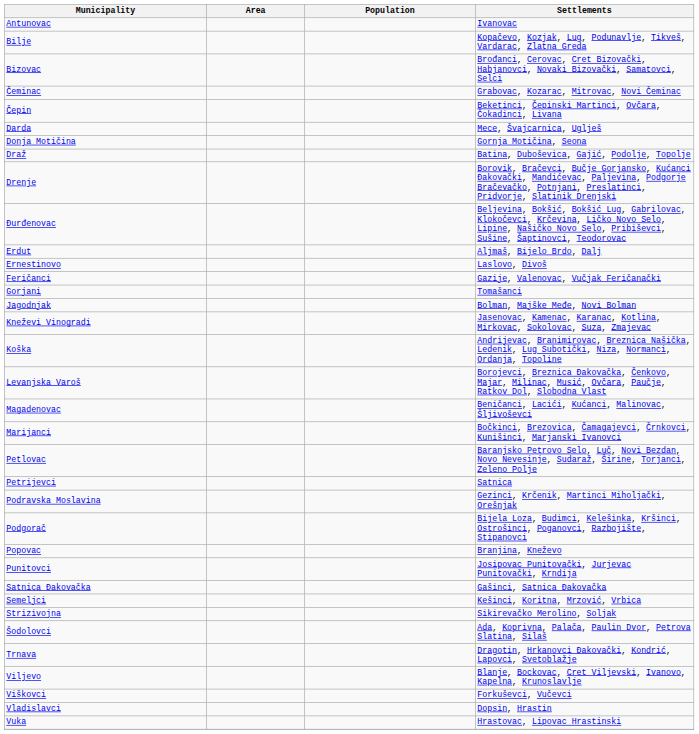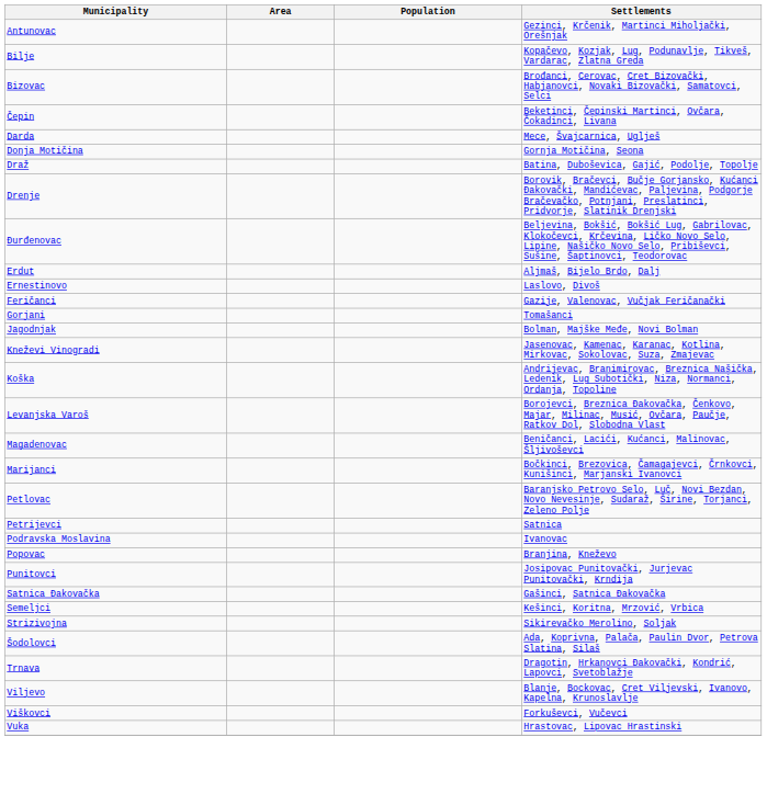 <table class="wikitable sortable" style="font-size:95%" border="1"  width="65%">
 <tr>
 <th width="70">Municipality</th>
 <th width="40">Area </th>
 <th width="40">Population <br></th>
 <th width="90">Settlements</th>
 </tr>
 <tr>
 <td><a href='#'>Antunovac</a></td>
 <td align="right"></td>
 <td align="right"></td>
-<td><a href='#'>Ivanovac</a></td>
+<td><a href='#'>Gezinci</a>, <a href='#'>Krčenik</a>, <a href='#'>Martinci Miholjački</a>, <a href='#'>Orešnjak</a></td>
 </tr>
 <tr>
 <td><a href='#'>Bilje</a></td>
 <td align="right"></td>
 <td align="right"></td>
 <td><a href='#'>Kopačevo</a>, <a href='#'>Kozjak</a>, <a href='#'>Lug</a>, <a href='#'>Podunavlje</a>, <a href='#'>Tikveš</a>, <a href='#'>Vardarac</a>, <a href='#'>Zlatna Greda</a></td>
 </tr>
 <tr>
 <td><a href='#'>Bizovac</a></td>
 <td align="right"></td>
 <td align="right"></td>
 <td><a href='#'>Brođanci</a>, <a href='#'>Cerovac</a>, <a href='#'>Cret Bizovački</a>, <a href='#'>Habjanovci</a>, <a href='#'>Novaki Bizovački</a>, <a href='#'>Samatovci</a>, <a href='#'>Selci</a></td>
-</tr>
-<tr>
-<td><a href='#'>Čeminac</a></td>
-<td align="right"></td>
-<td align="right"></td>
-<td><a href='#'>Grabovac</a>, <a href='#'>Kozarac</a>, <a href='#'>Mitrovac</a>, <a href='#'>Novi Čeminac</a></td>
 </tr>
 <tr>
 <td><a href='#'>Čepin</a></td>
 <td align="right"></td>
 <td align="right"></td>
 <td><a href='#'>Beketinci</a>, <a href='#'>Čepinski Martinci</a>, <a href='#'>Ovčara</a>, <a href='#'>Čokadinci</a>, <a href='#'>Livana</a></td>
 </tr>
 <tr>
 <td><a href='#'>Darda</a></td>
 <td align="right"></td>
 <td align="right"></td>
 <td><a href='#'>Mece</a>, <a href='#'>Švajcarnica</a>, <a href='#'>Uglješ</a></td>
 </tr>
 <tr>
 <td><a href='#'>Donja Motičina</a></td>
 <td align="right"></td>
 <td align="right"></td>
 <td><a href='#'>Gornja Motičina</a>, <a href='#'>Seona</a></td>
 </tr>
 <tr>
 <td><a href='#'>Draž</a></td>
 <td align="right"></td>
 <td align="right"></td>
 <td><a href='#'>Batina</a>, <a href='#'>Duboševica</a>, <a href='#'>Gajić</a>, <a href='#'>Podolje</a>, <a href='#'>Topolje</a></td>
 </tr>
 <tr>
 <td><a href='#'>Drenje</a></td>
 <td align="right"></td>
 <td align="right"></td>
 <td><a href='#'>Borovik</a>, <a href='#'>Bračevci</a>, <a href='#'>Bučje Gorjansko</a>, <a href='#'>Kućanci Đakovački</a>, <a href='#'>Mandićevac</a>, <a href='#'>Paljevina</a>, <a href='#'>Podgorje Bračevačko</a>, <a href='#'>Potnjani</a>, <a href='#'>Preslatinci</a>, <a href='#'>Pridvorje</a>, <a href='#'>Slatinik Drenjski</a></td>
 </tr>
 <tr>
 <td><a href='#'>Đurđenovac</a></td>
 <td align="right"></td>
 <td align="right"></td>
 <td><a href='#'>Beljevina</a>, <a href='#'>Bokšić</a>, <a href='#'>Bokšić Lug</a>, <a href='#'>Gabrilovac</a>, <a href='#'>Klokočevci</a>, <a href='#'>Krčevina</a>, <a href='#'>Ličko Novo Selo</a>, <a href='#'>Lipine</a>, <a href='#'>Našičko Novo Selo</a>, <a href='#'>Pribiševci</a>, <a href='#'>Sušine</a>, <a href='#'>Šaptinovci</a>, <a href='#'>Teodorovac</a></td>
 </tr>
 <tr>
 <td><a href='#'>Erdut</a></td>
 <td align="right"></td>
 <td align="right"></td>
 <td><a href='#'>Aljmaš</a>, <a href='#'>Bijelo Brdo</a>, <a href='#'>Dalj</a></td>
 </tr>
 <tr>
 <td><a href='#'>Ernestinovo</a></td>
 <td align="right"></td>
 <td align="right"></td>
 <td><a href='#'>Laslovo</a>, <a href='#'>Divoš</a></td>
 </tr>
 <tr>
 <td><a href='#'>Feričanci</a></td>
 <td align="right"></td>
 <td align="right"></td>
 <td><a href='#'>Gazije</a>, <a href='#'>Valenovac</a>, <a href='#'>Vučjak Feričanački</a></td>
 </tr>
 <tr>
 <td><a href='#'>Gorjani</a></td>
 <td align="right"></td>
 <td align="right"></td>
 <td><a href='#'>Tomašanci</a></td>
 </tr>
 <tr>
 <td><a href='#'>Jagodnjak</a></td>
 <td align="right"></td>
 <td align="right"></td>
 <td><a href='#'>Bolman</a>, <a href='#'>Majške Međe</a>, <a href='#'>Novi Bolman</a></td>
 </tr>
 <tr>
 <td><a href='#'>Kneževi Vinogradi</a></td>
 <td align="right"></td>
 <td align="right"></td>
 <td><a href='#'>Jasenovac</a>, <a href='#'>Kamenac</a>, <a href='#'>Karanac</a>, <a href='#'>Kotlina</a>, <a href='#'>Mirkovac</a>, <a href='#'>Sokolovac</a>, <a href='#'>Suza</a>, <a href='#'>Zmajevac</a></td>
 </tr>
 <tr>
 <td><a href='#'>Koška</a></td>
 <td align="right"></td>
 <td align="right"></td>
 <td><a href='#'>Andrijevac</a>, <a href='#'>Branimirovac</a>, <a href='#'>Breznica Našička</a>, <a href='#'>Ledenik</a>, <a href='#'>Lug Subotički</a>, <a href='#'>Niza</a>, <a href='#'>Normanci</a>, <a href='#'>Ordanja</a>, <a href='#'>Topoline</a></td>
 </tr>
 <tr>
 <td><a href='#'>Levanjska Varoš</a></td>
 <td align="right"></td>
 <td align="right"></td>
 <td><a href='#'>Borojevci</a>, <a href='#'>Breznica Đakovačka</a>, <a href='#'>Čenkovo</a>, <a href='#'>Majar</a>, <a href='#'>Milinac</a>, <a href='#'>Musić</a>, <a href='#'>Ovčara</a>, <a href='#'>Paučje</a>, <a href='#'>Ratkov Dol</a>, <a href='#'>Slobodna Vlast</a></td>
 </tr>
 <tr>
 <td><a href='#'>Magadenovac</a></td>
 <td align="right"></td>
 <td align="right"></td>
 <td><a href='#'>Beničanci</a>, <a href='#'>Lacići</a>, <a href='#'>Kućanci</a>, <a href='#'>Malinovac</a>, <a href='#'>Šljivoševci</a></td>
 </tr>
 <tr>
 <td><a href='#'>Marijanci</a></td>
 <td align="right"></td>
 <td align="right"></td>
 <td><a href='#'>Bočkinci</a>, <a href='#'>Brezovica</a>, <a href='#'>Čamagajevci</a>, <a href='#'>Črnkovci</a>, <a href='#'>Kunišinci</a>, <a href='#'>Marjanski Ivanovci</a></td>
 </tr>
 <tr>
 <td><a href='#'>Petlovac</a></td>
 <td align="right"></td>
 <td align="right"></td>
 <td><a href='#'>Baranjsko Petrovo Selo</a>, <a href='#'>Luč</a>, <a href='#'>Novi Bezdan</a>, <a href='#'>Novo Nevesinje</a>, <a href='#'>Sudaraž</a>, <a href='#'>Širine</a>, <a href='#'>Torjanci</a>, <a href='#'>Zeleno Polje</a></td>
 </tr>
 <tr>
 <td><a href='#'>Petrijevci</a></td>
 <td align="right"></td>
 <td align="right"></td>
 <td><a href='#'>Satnica</a></td>
 </tr>
 <tr>
 <td><a href='#'>Podravska Moslavina</a></td>
 <td align="right"></td>
 <td align="right"></td>
-<td><a href='#'>Gezinci</a>, <a href='#'>Krčenik</a>, <a href='#'>Martinci Miholjački</a>, <a href='#'>Orešnjak</a></td>
-</tr>
-<tr>
-<td><a href='#'>Podgorač</a></td>
-<td align="right"></td>
-<td align="right"></td>
-<td><a href='#'>Bijela Loza</a>, <a href='#'>Budimci</a>, <a href='#'>Kelešinka</a>, <a href='#'>Kršinci</a>, <a href='#'>Ostrošinci</a>, <a href='#'>Poganovci</a>, <a href='#'>Razbojište</a>, <a href='#'>Stipanovci</a></td>
+<td><a href='#'>Ivanovac</a></td>
 </tr>
 <tr>
 <td><a href='#'>Popovac</a></td>
 <td align="right"></td>
 <td align="right"></td>
 <td><a href='#'>Branjina</a>, <a href='#'>Kneževo</a></td>
 </tr>
 <tr>
 <td><a href='#'>Punitovci</a></td>
 <td align="right"></td>
 <td align="right"></td>
 <td><a href='#'>Josipovac Punitovački</a>, <a href='#'>Jurjevac Punitovački</a>, <a href='#'>Krndija</a></td>
 </tr>
 <tr>
 <td><a href='#'>Satnica Đakovačka</a></td>
 <td align="right"></td>
 <td align="right"></td>
 <td><a href='#'>Gašinci</a>, <a href='#'>Satnica Đakovačka</a></td>
 </tr>
 <tr>
 <td><a href='#'>Semeljci</a></td>
 <td align="right"></td>
 <td align="right"></td>
 <td><a href='#'>Kešinci</a>, <a href='#'>Koritna</a>, <a href='#'>Mrzović</a>, <a href='#'>Vrbica</a></td>
 </tr>
 <tr>
 <td><a href='#'>Strizivojna</a></td>
 <td align="right"></td>
 <td align="right"></td>
 <td><a href='#'>Sikirevačko Merolino</a>, <a href='#'>Soljak</a></td>
 </tr>
 <tr>
 <td><a href='#'>Šodolovci</a></td>
 <td align="right"></td>
 <td align="right"></td>
 <td><a href='#'>Ada</a>, <a href='#'>Koprivna</a>, <a href='#'>Palača</a>, <a href='#'>Paulin Dvor</a>, <a href='#'>Petrova Slatina</a>, <a href='#'>Silaš</a></td>
 </tr>
 <tr>
 <td><a href='#'>Trnava</a></td>
 <td align="right"></td>
 <td align="right"></td>
 <td><a href='#'>Dragotin</a>, <a href='#'>Hrkanovci Đakovački</a>, <a href='#'>Kondrić</a>, <a href='#'>Lapovci</a>, <a href='#'>Svetoblažje</a></td>
 </tr>
 <tr>
 <td><a href='#'>Viljevo</a></td>
 <td align="right"></td>
 <td align="right"></td>
 <td><a href='#'>Blanje</a>, <a href='#'>Bockovac</a>, <a href='#'>Cret Viljevski</a>, <a href='#'>Ivanovo</a>, <a href='#'>Kapelna</a>, <a href='#'>Krunoslavlje</a></td>
 </tr>
 <tr>
 <td><a href='#'>Viškovci</a></td>
 <td align="right"></td>
 <td align="right"></td>
 <td><a href='#'>Forkuševci</a>, <a href='#'>Vučevci</a></td>
 </tr>
 <tr>
-<td><a href='#'>Vladislavci</a></td>
-<td align="right"></td>
-<td align="right"></td>
-<td><a href='#'>Dopsin</a>, <a href='#'>Hrastin</a></td>
-</tr>
-<tr>
 <td><a href='#'>Vuka</a></td>
 <td align="right"></td>
 <td align="right"></td>
 <td><a href='#'>Hrastovac</a>, <a href='#'>Lipovac Hrastinski</a></td>
 </tr>
 <tr>
 </tr>
 </table>
